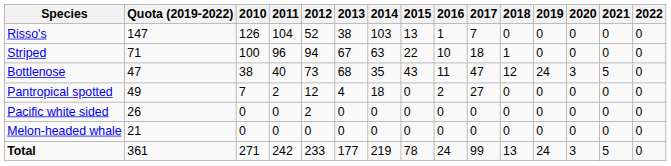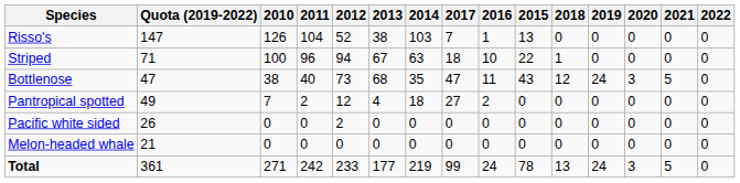 <table class="wikitable">
 <tr>
 <th>Species</th>
 <th>Quota (2019-2022)</th>
 <th>2010</th>
 <th>2011</th>
 <th>2012</th>
 <th>2013</th>
 <th>2014</th>
+<th>2017</th>
+<th>2016</th>
 <th>2015</th>
-<th>2016</th>
-<th>2017</th>
 <th>2018</th>
 <th>2019</th>
 <th>2020</th>
 <th>2021</th>
 <th>2022</th>
 </tr>
 <tr>
 <td><a href='#'>Risso's</a></td>
 <td>147</td>
 <td>126</td>
 <td>104</td>
 <td>52</td>
 <td>38</td>
 <td>103</td>
+<td>7</td>
+<td>1</td>
 <td>13</td>
-<td>1</td>
-<td>7</td>
 <td>0</td>
 <td>0</td>
 <td>0</td>
 <td>0</td>
 <td>0</td>
 </tr>
 <tr>
 <td><a href='#'>Striped</a></td>
 <td>71</td>
 <td>100</td>
 <td>96</td>
 <td>94</td>
 <td>67</td>
 <td>63</td>
+<td>18</td>
+<td>10</td>
 <td>22</td>
-<td>10</td>
-<td>18</td>
 <td>1</td>
 <td>0</td>
 <td>0</td>
 <td>0</td>
 <td>0</td>
 </tr>
 <tr>
 <td><a href='#'>Bottlenose</a></td>
 <td>47</td>
 <td>38</td>
 <td>40</td>
 <td>73</td>
 <td>68</td>
 <td>35</td>
+<td>47</td>
+<td>11</td>
 <td>43</td>
-<td>11</td>
-<td>47</td>
 <td>12</td>
 <td>24</td>
 <td>3</td>
 <td>5</td>
 <td>0</td>
 </tr>
 <tr>
 <td><a href='#'>Pantropical spotted</a></td>
 <td>49</td>
 <td>7</td>
 <td>2</td>
 <td>12</td>
 <td>4</td>
 <td>18</td>
+<td>27</td>
+<td>2</td>
 <td>0</td>
-<td>2</td>
-<td>27</td>
 <td>0</td>
 <td>0</td>
 <td>0</td>
 <td>0</td>
 <td>0</td>
 </tr>
 <tr>
 <td><a href='#'>Pacific white sided</a></td>
 <td>26</td>
 <td>0</td>
 <td>0</td>
 <td>2</td>
 <td>0</td>
 <td>0</td>
 <td>0</td>
 <td>0</td>
 <td>0</td>
 <td>0</td>
 <td>0</td>
 <td>0</td>
 <td>0</td>
 <td>0</td>
 </tr>
 <tr>
 <td><a href='#'>Melon-headed whale</a></td>
 <td>21</td>
 <td>0</td>
 <td>0</td>
 <td>0</td>
 <td>0</td>
 <td>0</td>
 <td>0</td>
 <td>0</td>
 <td>0</td>
 <td>0</td>
 <td>0</td>
 <td>0</td>
 <td>0</td>
 <td>0</td>
 </tr>
 <tr>
 <td><strong>Total</strong></td>
 <td>361</td>
 <td>271</td>
 <td>242</td>
 <td>233</td>
 <td>177</td>
 <td>219</td>
+<td>99</td>
+<td>24</td>
 <td>78</td>
-<td>24</td>
-<td>99</td>
 <td>13</td>
 <td>24</td>
 <td>3</td>
 <td>5</td>
 <td>0</td>
 </tr>
 </table>
